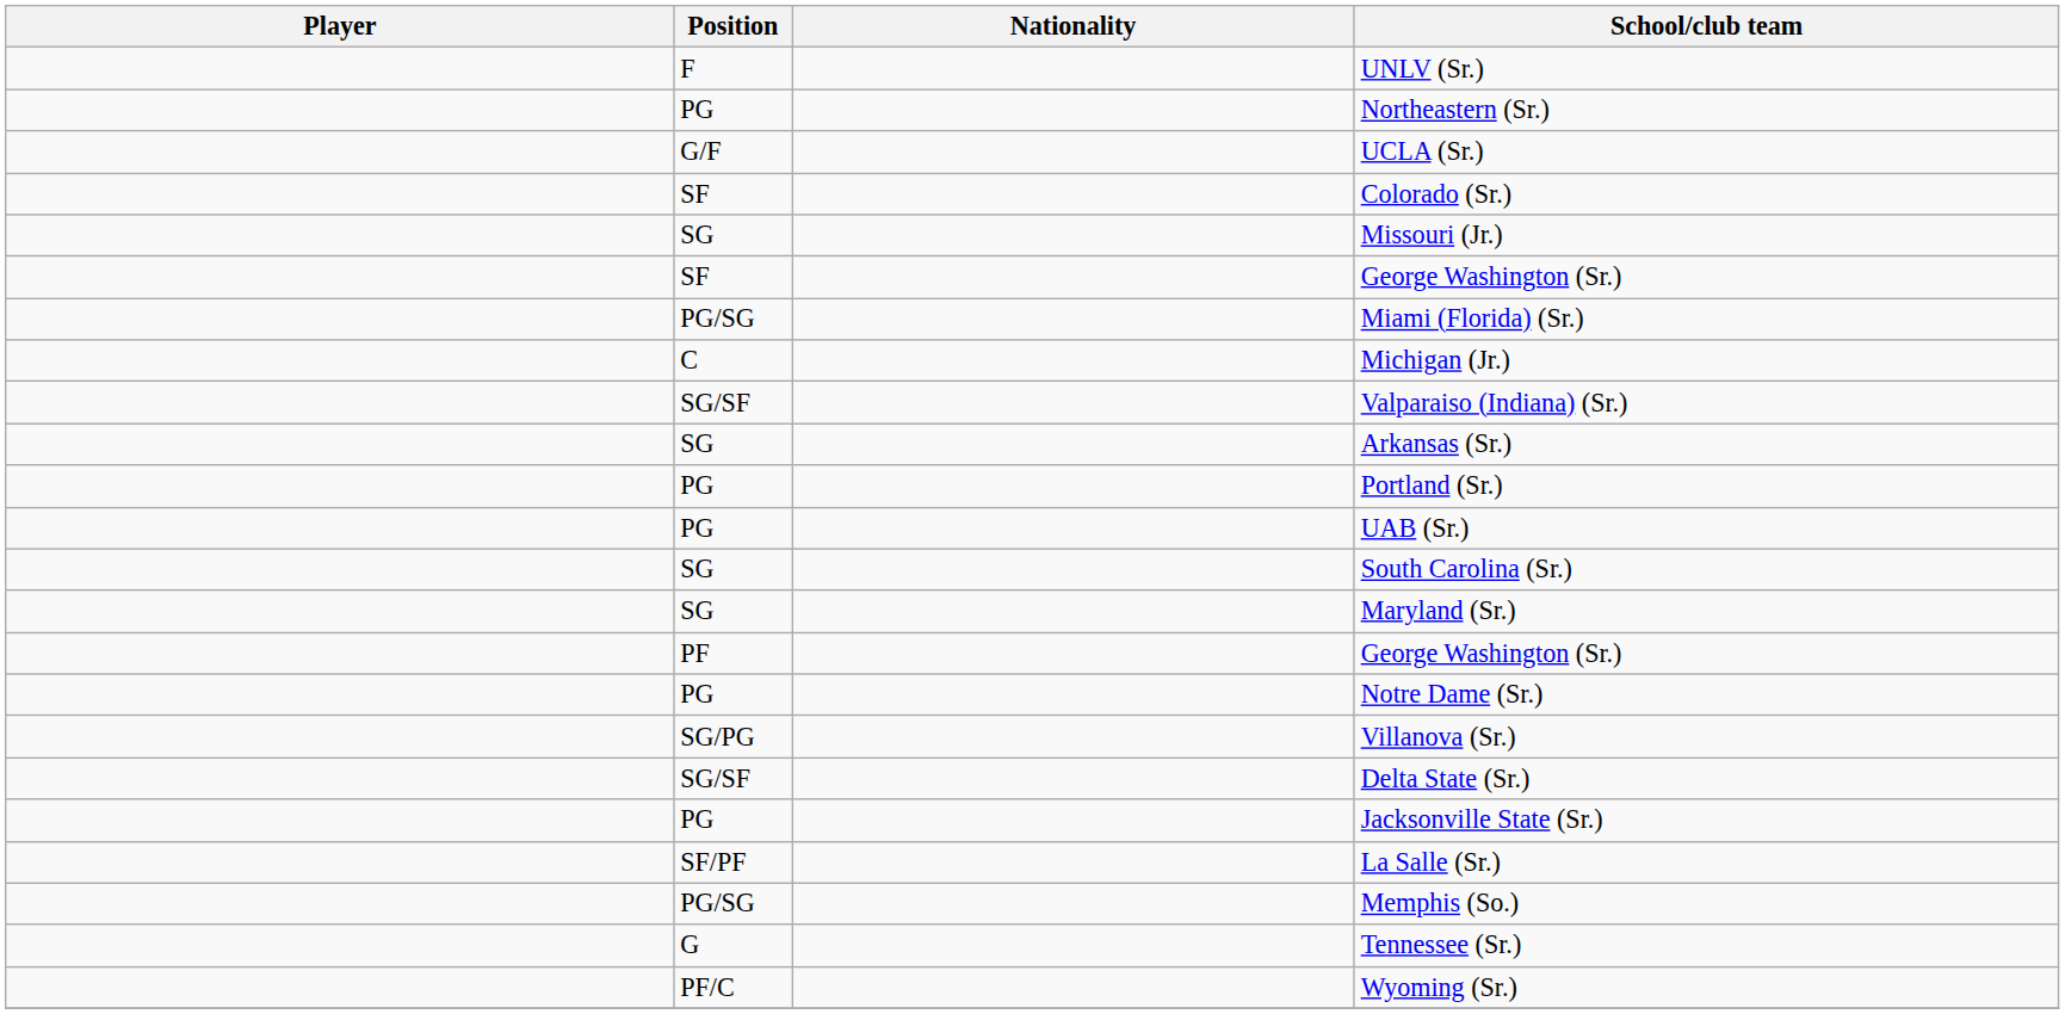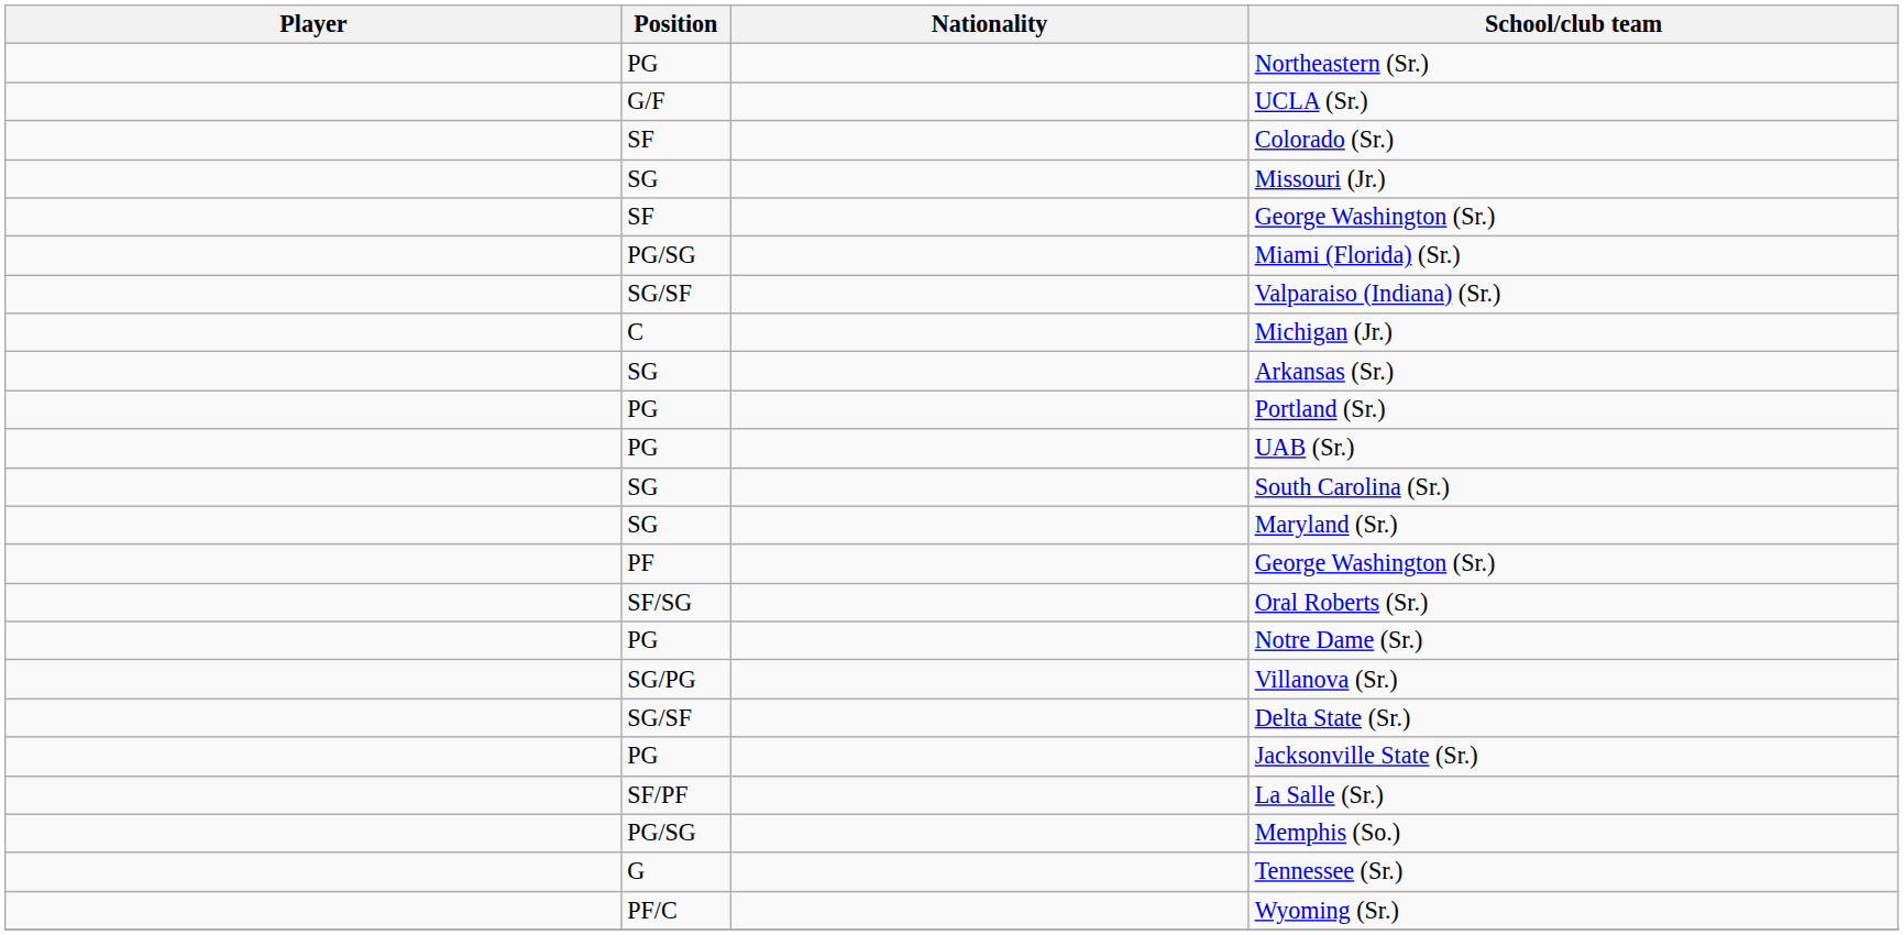 <table class="wikitable sortable sortable">
 <tr>
 <th style="width:19%;">Player</th>
 <th style="width:1%;">Position</th>
 <th style="width:16%;">Nationality</th>
 <th style="width:20%;">School/club team</th>
-</tr>
-<tr>
-<td></td>
-<td>F</td>
-<td></td>
-<td><a href='#'>UNLV</a> (Sr.)</td>
 </tr>
 <tr>
 <td></td>
 <td>PG</td>
 <td></td>
 <td><a href='#'>Northeastern</a> (Sr.)</td>
 </tr>
 <tr>
 <td></td>
 <td>G/F</td>
 <td></td>
 <td><a href='#'>UCLA</a> (Sr.)</td>
 </tr>
 <tr>
 <td></td>
 <td>SF</td>
 <td></td>
 <td><a href='#'>Colorado</a> (Sr.)</td>
 </tr>
 <tr>
 <td></td>
 <td>SG</td>
 <td></td>
 <td><a href='#'>Missouri</a> (Jr.)</td>
 </tr>
 <tr>
 <td></td>
 <td>SF</td>
 <td></td>
 <td><a href='#'>George Washington</a> (Sr.)</td>
 </tr>
 <tr>
 <td></td>
 <td>PG/SG</td>
 <td></td>
 <td><a href='#'>Miami (Florida)</a> (Sr.)</td>
 </tr>
 <tr>
 <td></td>
+<td>SG/SF</td>
+<td></td>
+<td><a href='#'>Valparaiso (Indiana)</a> (Sr.)</td>
+</tr>
+<tr>
+<td></td>
 <td>C</td>
 <td></td>
 <td><a href='#'>Michigan</a> (Jr.)</td>
-</tr>
-<tr>
-<td></td>
-<td>SG/SF</td>
-<td></td>
-<td><a href='#'>Valparaiso (Indiana)</a> (Sr.)</td>
 </tr>
 <tr>
 <td></td>
 <td>SG</td>
 <td></td>
 <td><a href='#'>Arkansas</a> (Sr.)</td>
 </tr>
 <tr>
 <td></td>
 <td>PG</td>
 <td><br></td>
 <td><a href='#'>Portland</a> (Sr.)</td>
 </tr>
 <tr>
 <td></td>
 <td>PG</td>
 <td></td>
 <td><a href='#'>UAB</a> (Sr.)</td>
 </tr>
 <tr>
 <td></td>
 <td>SG</td>
 <td></td>
 <td><a href='#'>South Carolina</a> (Sr.)</td>
 </tr>
 <tr>
 <td></td>
 <td>SG</td>
 <td></td>
 <td><a href='#'>Maryland</a> (Sr.)</td>
 </tr>
 <tr>
 <td></td>
 <td>PF</td>
 <td></td>
 <td><a href='#'>George Washington</a> (Sr.)</td>
+</tr>
+<tr>
+<td></td>
+<td>SF/SG</td>
+<td></td>
+<td><a href='#'>Oral Roberts</a> (Sr.)</td>
 </tr>
 <tr>
 <td></td>
 <td>PG</td>
 <td></td>
 <td><a href='#'>Notre Dame</a> (Sr.)</td>
 </tr>
 <tr>
 <td></td>
 <td>SG/PG</td>
 <td></td>
 <td><a href='#'>Villanova</a> (Sr.)</td>
 </tr>
 <tr>
 <td></td>
 <td>SG/SF</td>
 <td></td>
 <td><a href='#'>Delta State</a> (Sr.)</td>
 </tr>
 <tr>
 <td></td>
 <td>PG</td>
 <td></td>
 <td><a href='#'>Jacksonville State</a> (Sr.)</td>
 </tr>
 <tr>
 <td></td>
 <td>SF/PF</td>
 <td></td>
 <td><a href='#'>La Salle</a> (Sr.)</td>
 </tr>
 <tr>
 <td></td>
 <td>PG/SG</td>
 <td><br></td>
 <td><a href='#'>Memphis</a> (So.)</td>
 </tr>
 <tr>
 <td></td>
 <td>G</td>
 <td></td>
 <td><a href='#'>Tennessee</a> (Sr.)</td>
 </tr>
 <tr>
 <td></td>
 <td>PF/C</td>
 <td></td>
 <td><a href='#'>Wyoming</a> (Sr.)</td>
 </tr>
 <tr>
 </tr>
 </table>
